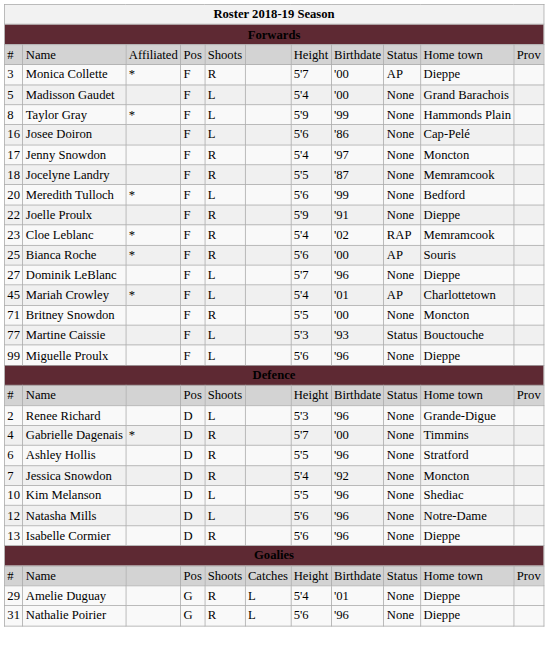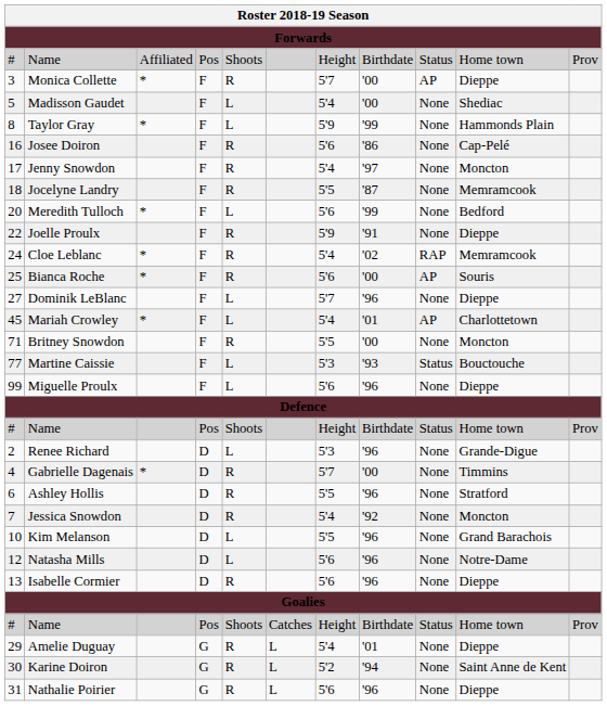 <table class="wikitable mw-collapsible mw-collapsed">
 <tr>
 <th colspan="11" style="text-align: center">Roster 2018-19 Season</th>
 </tr>
 <tr align=center>
 <th style=background:#5e2933 colspan=11><span>Forwards</span></th>
 </tr>
 <tr bgcolor=lightgrey>
 <td>#</td>
 <td>Name</td>
 <td>Affiliated</td>
 <td>Pos</td>
 <td>Shoots</td>
 <td></td>
 <td>Height</td>
 <td>Birthdate</td>
 <td>Status</td>
 <td>Home town</td>
 <td>Prov</td>
 </tr>
 <tr>
 <td>3</td>
 <td>Monica Collette</td>
 <td>*</td>
 <td>F</td>
 <td>R</td>
 <td></td>
 <td>5'7</td>
 <td>'00</td>
 <td>AP</td>
 <td>Dieppe</td>
 <td></td>
 </tr>
 <tr bgcolor=f0f0f0>
 <td>5</td>
 <td>Madisson Gaudet</td>
 <td></td>
 <td>F</td>
 <td>L</td>
 <td></td>
 <td>5'4</td>
 <td>'00</td>
 <td>None</td>
-<td>Grand Barachois</td>
+<td>Shediac</td>
 <td></td>
 </tr>
 <tr>
 <td>8</td>
 <td>Taylor Gray</td>
 <td>*</td>
 <td>F</td>
 <td>L</td>
 <td></td>
 <td>5'9</td>
 <td>'99</td>
 <td>None</td>
 <td>Hammonds Plain</td>
 <td></td>
 </tr>
 <tr bgcolor=f0f0f0>
 <td>16</td>
 <td>Josee Doiron</td>
 <td></td>
 <td>F</td>
-<td>L</td>
+<td>R</td>
 <td></td>
 <td>5'6</td>
 <td>'86</td>
 <td>None</td>
 <td>Cap-Pelé</td>
 <td></td>
 </tr>
 <tr>
 <td>17</td>
 <td>Jenny Snowdon</td>
 <td></td>
 <td>F</td>
 <td>R</td>
 <td></td>
 <td>5'4</td>
 <td>'97</td>
 <td>None</td>
 <td>Moncton</td>
 <td></td>
 </tr>
 <tr bgcolor=f0f0f0>
 <td>18</td>
 <td>Jocelyne Landry</td>
 <td></td>
 <td>F</td>
 <td>R</td>
 <td></td>
 <td>5'5</td>
 <td>'87</td>
 <td>None</td>
 <td>Memramcook</td>
 <td></td>
 </tr>
 <tr>
 <td>20</td>
 <td>Meredith Tulloch</td>
 <td>*</td>
 <td>F</td>
 <td>L</td>
 <td></td>
 <td>5'6</td>
 <td>'99</td>
 <td>None</td>
 <td>Bedford</td>
 <td></td>
 </tr>
 <tr bgcolor=f0f0f0>
 <td>22</td>
 <td>Joelle Proulx</td>
 <td></td>
 <td>F</td>
 <td>R</td>
 <td></td>
 <td>5'9</td>
 <td>'91</td>
 <td>None</td>
 <td>Dieppe</td>
 <td></td>
 </tr>
 <tr>
-<td>23</td>
+<td>24</td>
 <td>Cloe Leblanc</td>
 <td>*</td>
 <td>F</td>
 <td>R</td>
 <td></td>
 <td>5'4</td>
 <td>'02</td>
 <td>RAP</td>
 <td>Memramcook</td>
 <td></td>
 </tr>
 <tr bgcolor=f0f0f0>
 <td>25</td>
 <td>Bianca Roche</td>
 <td>*</td>
 <td>F</td>
 <td>R</td>
 <td></td>
 <td>5'6</td>
 <td>'00</td>
 <td>AP</td>
 <td>Souris</td>
 <td></td>
 </tr>
 <tr>
 <td>27</td>
 <td>Dominik LeBlanc</td>
 <td></td>
 <td>F</td>
 <td>L</td>
 <td></td>
 <td>5'7</td>
 <td>'96</td>
 <td>None</td>
 <td>Dieppe</td>
 <td></td>
 </tr>
 <tr bgcolor=f0f0f0>
 <td>45</td>
 <td>Mariah Crowley</td>
 <td>*</td>
 <td>F</td>
 <td>L</td>
 <td></td>
 <td>5'4</td>
 <td>'01</td>
 <td>AP</td>
 <td>Charlottetown</td>
 <td></td>
 </tr>
 <tr>
 <td>71</td>
 <td>Britney Snowdon</td>
 <td></td>
 <td>F</td>
 <td>R</td>
 <td></td>
 <td>5'5</td>
 <td>'00</td>
 <td>None</td>
 <td>Moncton</td>
 <td></td>
 </tr>
 <tr bgcolor=f0f0f0>
 <td>77</td>
 <td>Martine Caissie</td>
 <td></td>
 <td>F</td>
 <td>L</td>
 <td></td>
 <td>5'3</td>
 <td>'93</td>
 <td>Status</td>
 <td>Bouctouche</td>
 <td></td>
 </tr>
 <tr>
 <td>99</td>
 <td>Miguelle Proulx</td>
 <td></td>
 <td>F</td>
 <td>L</td>
 <td></td>
 <td>5'6</td>
 <td>'96</td>
 <td>None</td>
 <td>Dieppe</td>
 <td></td>
 </tr>
 <tr align=center>
 <th style=background:#5e2933 colspan=11><span>Defence</span></th>
 </tr>
 <tr bgcolor=lightgrey>
 <td>#</td>
 <td>Name</td>
 <td></td>
 <td>Pos</td>
 <td>Shoots</td>
 <td></td>
 <td>Height</td>
 <td>Birthdate</td>
 <td>Status</td>
 <td>Home town</td>
 <td>Prov</td>
 </tr>
 <tr>
 <td>2</td>
 <td>Renee Richard</td>
 <td></td>
 <td>D</td>
 <td>L</td>
 <td></td>
 <td>5'3</td>
 <td>'96</td>
 <td>None</td>
 <td>Grande-Digue</td>
 <td></td>
 </tr>
 <tr bgcolor=f0f0f0>
 <td>4</td>
 <td>Gabrielle Dagenais</td>
 <td>*</td>
 <td>D</td>
 <td>R</td>
 <td></td>
 <td>5'7</td>
 <td>'00</td>
 <td>None</td>
 <td>Timmins</td>
 <td></td>
 </tr>
 <tr>
 <td>6</td>
 <td>Ashley Hollis</td>
 <td></td>
 <td>D</td>
 <td>R</td>
 <td></td>
 <td>5'5</td>
 <td>'96</td>
 <td>None</td>
 <td>Stratford</td>
 <td></td>
 </tr>
 <tr bgcolor=f0f0f0>
 <td>7</td>
 <td>Jessica Snowdon</td>
 <td></td>
 <td>D</td>
 <td>R</td>
 <td></td>
 <td>5'4</td>
 <td>'92</td>
 <td>None</td>
 <td>Moncton</td>
 <td></td>
 </tr>
 <tr>
 <td>10</td>
 <td>Kim Melanson</td>
 <td></td>
 <td>D</td>
 <td>L</td>
 <td></td>
 <td>5'5</td>
 <td>'96</td>
 <td>None</td>
-<td>Shediac</td>
+<td>Grand Barachois</td>
 <td></td>
 </tr>
 <tr bgcolor=f0f0f0>
 <td>12</td>
 <td>Natasha Mills</td>
 <td></td>
 <td>D</td>
 <td>L</td>
 <td></td>
 <td>5'6</td>
 <td>'96</td>
 <td>None</td>
 <td>Notre-Dame</td>
 <td></td>
 </tr>
 <tr>
 <td>13</td>
 <td>Isabelle Cormier</td>
 <td></td>
 <td>D</td>
 <td>R</td>
 <td></td>
 <td>5'6</td>
 <td>'96</td>
 <td>None</td>
 <td>Dieppe</td>
 <td></td>
 </tr>
 <tr align=center>
 <th style=background:#5e2933 colspan=11><span>Goalies</span></th>
 </tr>
 <tr bgcolor=lightgrey>
 <td>#</td>
 <td>Name</td>
 <td></td>
 <td>Pos</td>
 <td>Shoots</td>
 <td>Catches</td>
 <td>Height</td>
 <td>Birthdate</td>
 <td>Status</td>
 <td>Home town</td>
 <td>Prov</td>
 </tr>
 <tr>
 <td>29</td>
 <td>Amelie Duguay</td>
 <td></td>
 <td>G</td>
 <td>R</td>
 <td>L</td>
 <td>5'4</td>
 <td>'01</td>
 <td>None</td>
 <td>Dieppe</td>
 <td></td>
 </tr>
+<tr bgcolor=f0f0f0>
+<td>30</td>
+<td>Karine Doiron</td>
+<td></td>
+<td>G</td>
+<td>R</td>
+<td>L</td>
+<td>5'2</td>
+<td>'94</td>
+<td>None</td>
+<td>Saint Anne de Kent</td>
+<td></td>
+</tr>
 <tr>
 <td>31</td>
 <td>Nathalie Poirier</td>
 <td></td>
 <td>G</td>
 <td>R</td>
 <td>L</td>
 <td>5'6</td>
 <td>'96</td>
 <td>None</td>
 <td>Dieppe</td>
 <td></td>
 </tr>
 </table>
